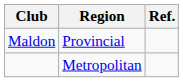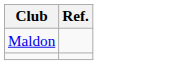 <table class="wikitable">
 <tr>
 <th>Club</th>
-<th>Region</th>
 <th>Ref.</th>
 </tr>
 <tr>
 <td> <a href='#'>Maldon</a></td>
-<td><a href='#'>Provincial</a></td>
 <td align=center></td>
 </tr>
 <tr>
 <td> </td>
-<td><a href='#'>Metropolitan</a></td>
 <td align=center></td>
 </tr>
 </table>
